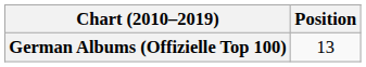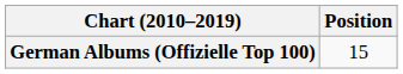 <table class="wikitable plainrowheaders" style="text-align:center">
 <tr>
 <th scope="col">Chart (2010–2019)</th>
 <th scope="col">Position</th>
 </tr>
 <tr>
 <th scope="row">German Albums (Offizielle Top 100)</th>
-<td>13</td>
+<td>15</td>
 </tr>
 </table>
